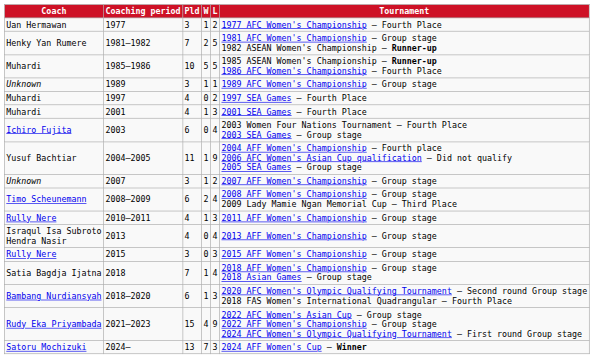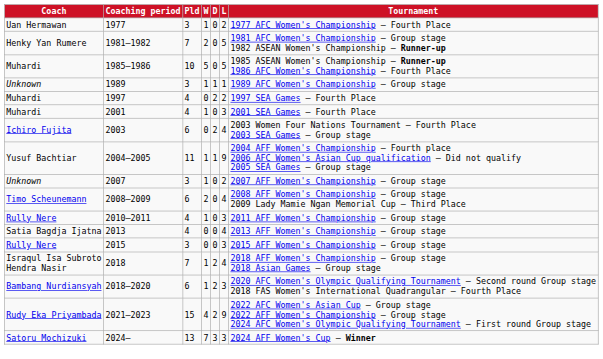 <table class="wikitable sortable">
 <tr>
 <th style="background: #CE1126; color: #FFFFFF; ">Coach</th>
 <th style="background: #CE1126; color: #FFFFFF; ">Coaching period</th>
 <th style="background: #CE1126; color: #FFFFFF; ">Pld</th>
 <th style="background: #CE1126; color: #FFFFFF; ">W</th>
+<th style="background: #CE1126; color: #FFFFFF; ">D</th>
 <th style="background: #CE1126; color: #FFFFFF; ">L</th>
 <th style="background: #CE1126; color: #FFFFFF; ">Tournament</th>
 </tr>
 <tr>
 <td> Uan Hermawan</td>
 <td>1977</td>
 <td>3</td>
 <td>1</td>
+<td>0</td>
 <td>2</td>
 <td><a href='#'>1977 AFC Women's Championship</a> – Fourth Place</td>
 </tr>
 <tr>
 <td> Henky Yan Rumere</td>
 <td>1981–1982</td>
 <td>7</td>
 <td>2</td>
+<td>0</td>
 <td>5</td>
 <td><a href='#'>1981 AFC Women's Championship</a> – Group stage<br>1982 ASEAN Women's Championship –  <strong>Runner-up</strong></td>
 </tr>
 <tr>
 <td> Muhardi</td>
 <td>1985–1986</td>
 <td>10</td>
 <td>5</td>
+<td>0</td>
 <td>5</td>
 <td>1985 ASEAN Women's Championship –  <strong>Runner-up</strong><br><a href='#'>1986 AFC Women's Championship</a> – Fourth Place</td>
 </tr>
 <tr>
 <td><em>Unknown</em></td>
 <td>1989</td>
 <td>3</td>
+<td>1</td>
 <td>1</td>
 <td>1</td>
 <td><a href='#'>1989 AFC Women's Championship</a> – Group stage</td>
 </tr>
 <tr>
 <td> Muhardi</td>
 <td>1997</td>
 <td>4</td>
 <td>0</td>
 <td>2</td>
+<td>2</td>
 <td><a href='#'>1997 SEA Games</a> – Fourth Place</td>
 </tr>
 <tr>
 <td> Muhardi</td>
 <td>2001</td>
 <td>4</td>
 <td>1</td>
+<td>0</td>
 <td>3</td>
 <td><a href='#'>2001 SEA Games</a> – Fourth Place</td>
 </tr>
 <tr>
 <td> <a href='#'>Ichiro Fujita</a></td>
 <td>2003</td>
 <td>6</td>
 <td>0</td>
+<td>2</td>
 <td>4</td>
 <td>2003 Women Four Nations Tournament – Fourth Place<br><a href='#'>2003 SEA Games</a> – Group stage</td>
 </tr>
 <tr>
 <td> Yusuf Bachtiar</td>
 <td>2004–2005</td>
 <td>11</td>
+<td>1</td>
 <td>1</td>
 <td>9</td>
 <td><a href='#'>2004 AFF Women's Championship</a> – Fourth place<br><a href='#'>2006 AFC Women's Asian Cup qualification</a> – Did not qualify<br><a href='#'>2005 SEA Games</a> – Group stage</td>
 </tr>
 <tr>
 <td><em>Unknown</em></td>
 <td>2007</td>
 <td>3</td>
 <td>1</td>
+<td>0</td>
 <td>2</td>
 <td><a href='#'>2007 AFF Women's Championship</a> – Group stage</td>
 </tr>
 <tr>
 <td> <a href='#'>Timo Scheunemann</a></td>
 <td>2008–2009</td>
 <td>6</td>
 <td>2</td>
+<td>0</td>
 <td>4</td>
 <td><a href='#'>2008 AFF Women's Championship</a> – Group stage<br>2009 Lady Mamie Ngan Memorial Cup –  Third Place</td>
 </tr>
 <tr>
 <td> <a href='#'>Rully Nere</a></td>
 <td>2010–2011</td>
 <td>4</td>
 <td>1</td>
+<td>0</td>
 <td>3</td>
 <td><a href='#'>2011 AFF Women's Championship</a> – Group stage</td>
 </tr>
 <tr>
-<td> Israqul Isa Subroto<br> Hendra Nasir</td>
+<td> Satia Bagdja Ijatna</td>
 <td>2013</td>
 <td>4</td>
+<td>0</td>
 <td>0</td>
 <td>4</td>
 <td><a href='#'>2013 AFF Women's Championship</a> – Group stage</td>
 </tr>
 <tr>
 <td> <a href='#'>Rully Nere</a></td>
 <td>2015</td>
 <td>3</td>
 <td>0</td>
+<td>0</td>
 <td>3</td>
 <td><a href='#'>2015 AFF Women's Championship</a> – Group stage</td>
 </tr>
 <tr>
-<td> Satia Bagdja Ijatna</td>
+<td> Israqul Isa Subroto<br> Hendra Nasir</td>
 <td>2018</td>
 <td>7</td>
 <td>1</td>
+<td>2</td>
 <td>4</td>
 <td><a href='#'>2018 AFF Women's Championship</a> – Group stage <br><a href='#'>2018 Asian Games</a> – Group stage</td>
 </tr>
 <tr>
 <td> <a href='#'>Bambang Nurdiansyah</a></td>
 <td>2018–2020</td>
 <td>6</td>
 <td>1</td>
+<td>2</td>
 <td>3</td>
 <td><a href='#'>2020 AFC Women's Olympic Qualifying Tournament</a> – Second round Group stage<br>2018 FAS Women's International Quadrangular – Fourth Place</td>
 </tr>
 <tr>
 <td> <a href='#'>Rudy Eka Priyambada</a></td>
 <td>2021–2023</td>
 <td>15</td>
 <td>4</td>
+<td>2</td>
 <td>9</td>
 <td><a href='#'>2022 AFC Women's Asian Cup</a> – Group stage<br><a href='#'>2022 AFF Women's Championship</a> – Group stage<br><a href='#'>2024 AFC Women's Olympic Qualifying Tournament</a> – First round Group stage</td>
 </tr>
 <tr>
 <td> <a href='#'>Satoru Mochizuki</a></td>
 <td>2024–</td>
 <td>13</td>
 <td>7</td>
 <td>3</td>
+<td>3</td>
 <td><a href='#'>2024 AFF Women's Cup</a> –  <strong>Winner</strong></td>
 </tr>
 </table>
